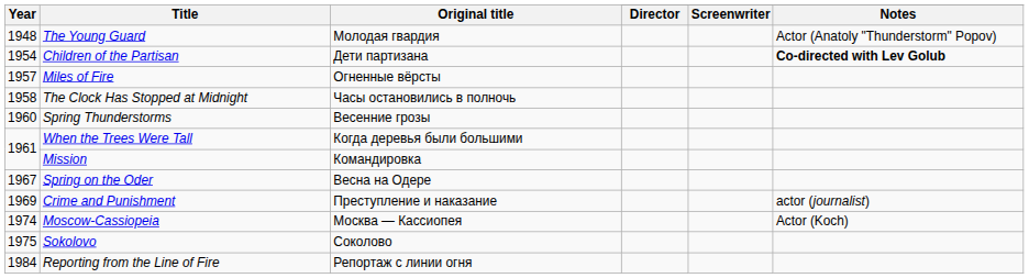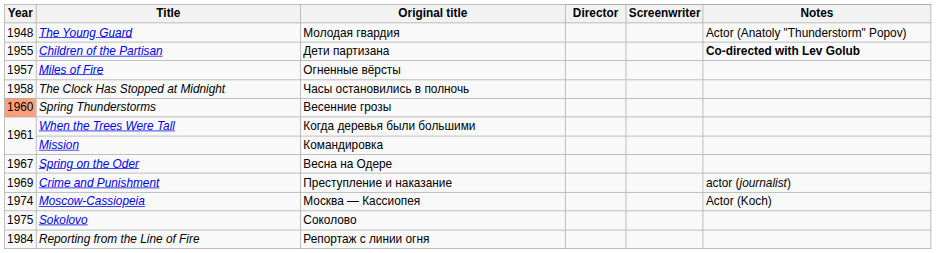 <table class="wikitable" style="margin-right: 0;">
 <tr>
 <th rowspan="2" width="33">Year</th>
 <th rowspan="2" width="350">Title</th>
 <th rowspan="2" width="350">Original title</th>
 </tr>
 <tr>
 <th width="75">Director</th>
 <th width="75">Screenwriter</th>
 <th width="300">Notes</th>
 </tr>
 <tr>
 <td>1948</td>
 <td><em><a href='#'>The Young Guard</a></em></td>
 <td>Молодая гвардия</td>
 <td></td>
 <td></td>
 <td>Actor (Anatoly "Thunderstorm" Popov)</td>
 </tr>
 <tr>
-<td>1954</td>
+<td>1955</td>
 <td><em><a href='#'>Children of the Partisan</a></em></td>
 <td>Дети партизана</td>
 <td></td>
 <td></td>
 <td><strong>Co-directed with Lev Golub</strong></td>
 </tr>
 <tr>
 <td>1957</td>
 <td><em><a href='#'>Miles of Fire</a></em></td>
 <td>Огненные вёрсты</td>
 <td></td>
 <td></td>
 <td></td>
 </tr>
 <tr>
 <td>1958</td>
 <td><em>The Clock Has Stopped at Midnight</em></td>
 <td>Часы остановились в полночь</td>
 <td></td>
 <td></td>
 <td></td>
 </tr>
 <tr>
-<td>1960</td>
+<td style="background: lightsalmon;">1960</td>
 <td><em>Spring Thunderstorms</em></td>
 <td>Весенние грозы</td>
 <td></td>
 <td></td>
 <td></td>
 </tr>
 <tr>
 <td rowspan="2">1961</td>
 <td><em><a href='#'>When the Trees Were Tall</a></em></td>
 <td>Когда деревья были большими</td>
 <td></td>
 <td></td>
 <td></td>
 </tr>
 <tr>
 <td><em><a href='#'>Mission</a></em></td>
 <td>Командировка</td>
 <td></td>
 <td></td>
 <td></td>
 </tr>
 <tr>
 <td>1967</td>
 <td><em><a href='#'>Spring on the Oder</a></em></td>
 <td>Весна на Одере</td>
 <td></td>
 <td></td>
 <td></td>
 </tr>
 <tr>
 <td>1969</td>
 <td><em><a href='#'>Crime and Punishment</a></em></td>
 <td>Преступление и наказание</td>
 <td></td>
 <td></td>
 <td>actor (<em>journalist</em>)</td>
 </tr>
 <tr>
 <td>1974</td>
 <td><em><a href='#'>Moscow-Cassiopeia</a></em></td>
 <td>Москва — Кассиопея</td>
 <td></td>
 <td></td>
 <td>Actor (Koch)</td>
 </tr>
 <tr>
 <td>1975</td>
 <td><em><a href='#'>Sokolovo</a></em></td>
 <td>Соколово</td>
 <td></td>
 <td></td>
 <td></td>
 </tr>
 <tr>
 <td>1984</td>
 <td><em>Reporting from the Line of Fire</em></td>
 <td>Репортаж с линии огня</td>
 <td></td>
 <td></td>
 <td></td>
 </tr>
 </table>
